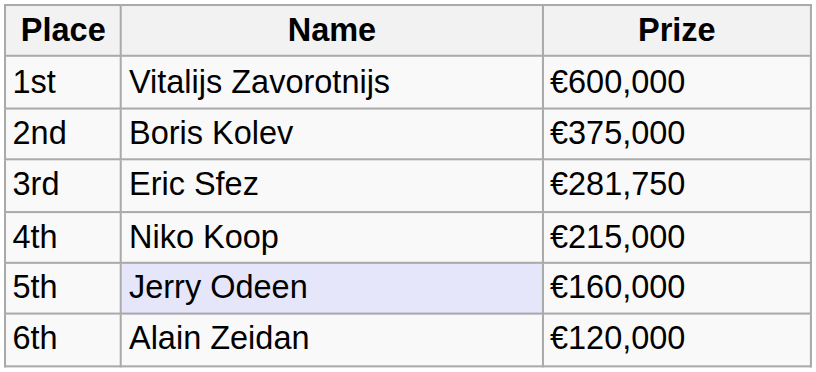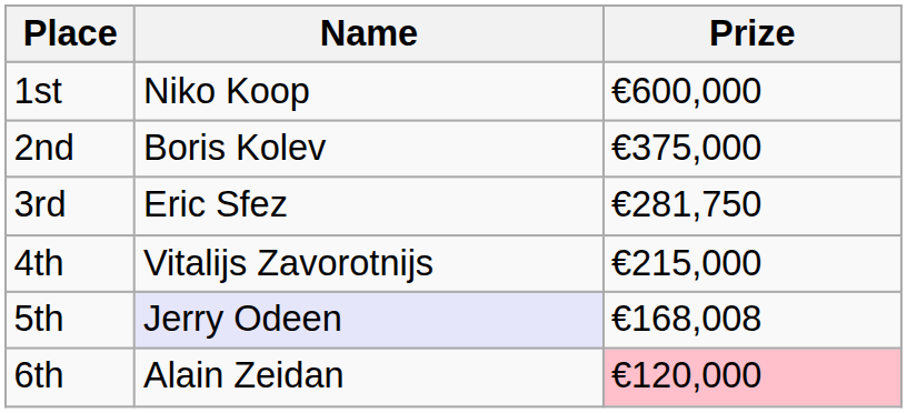 <table class="wikitable">
 <tr>
 <th style="width:50px;">Place</th>
 <th style="width:200px;">Name</th>
 <th style="width:125px;">Prize</th>
 </tr>
 <tr>
 <td>1st</td>
-<td> Vitalijs Zavorotnijs</td>
+<td> Niko Koop</td>
 <td>€600,000</td>
 </tr>
 <tr>
 <td>2nd</td>
 <td> Boris Kolev</td>
 <td>€375,000</td>
 </tr>
 <tr>
 <td>3rd</td>
 <td> Eric Sfez</td>
 <td>€281,750</td>
 </tr>
 <tr>
 <td>4th</td>
-<td> Niko Koop</td>
+<td> Vitalijs Zavorotnijs</td>
 <td>€215,000</td>
 </tr>
 <tr>
 <td>5th</td>
 <td style="background: lavender;"> Jerry Odeen</td>
-<td>€160,000</td>
+<td>€168,008</td>
 </tr>
 <tr>
 <td>6th</td>
 <td>  Alain Zeidan</td>
-<td>€120,000</td>
+<td style="background: pink;">€120,000</td>
 </tr>
 </table>
